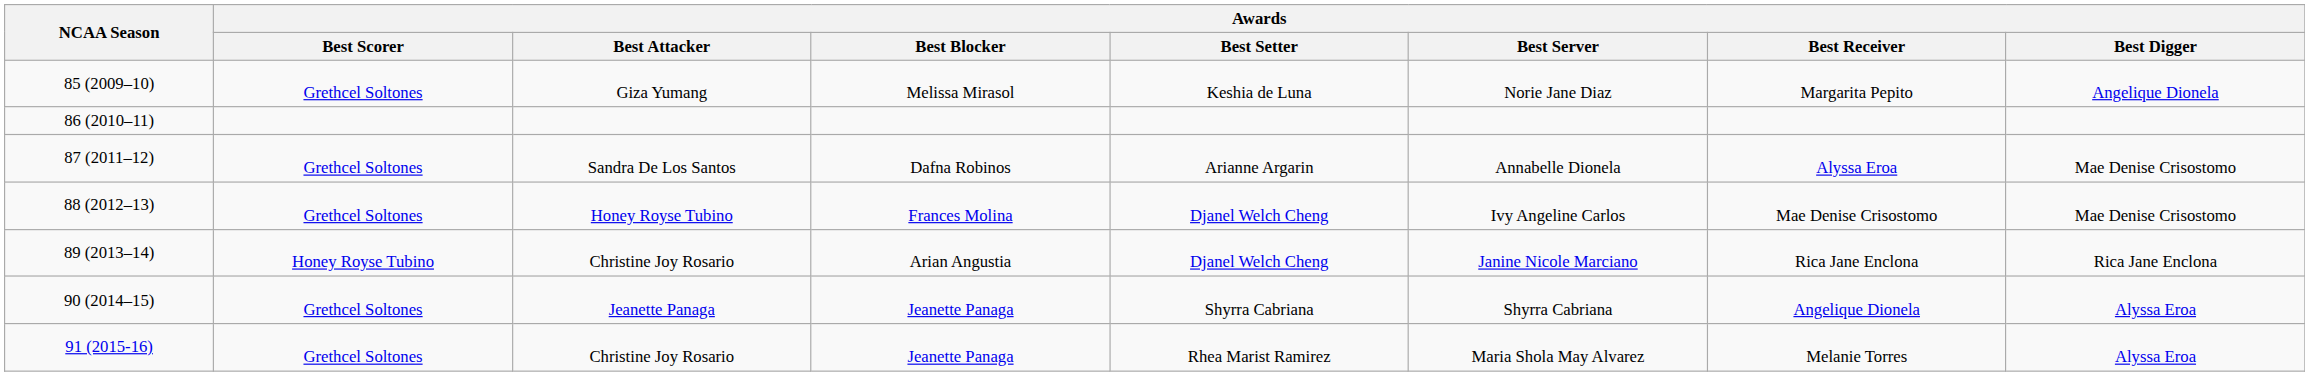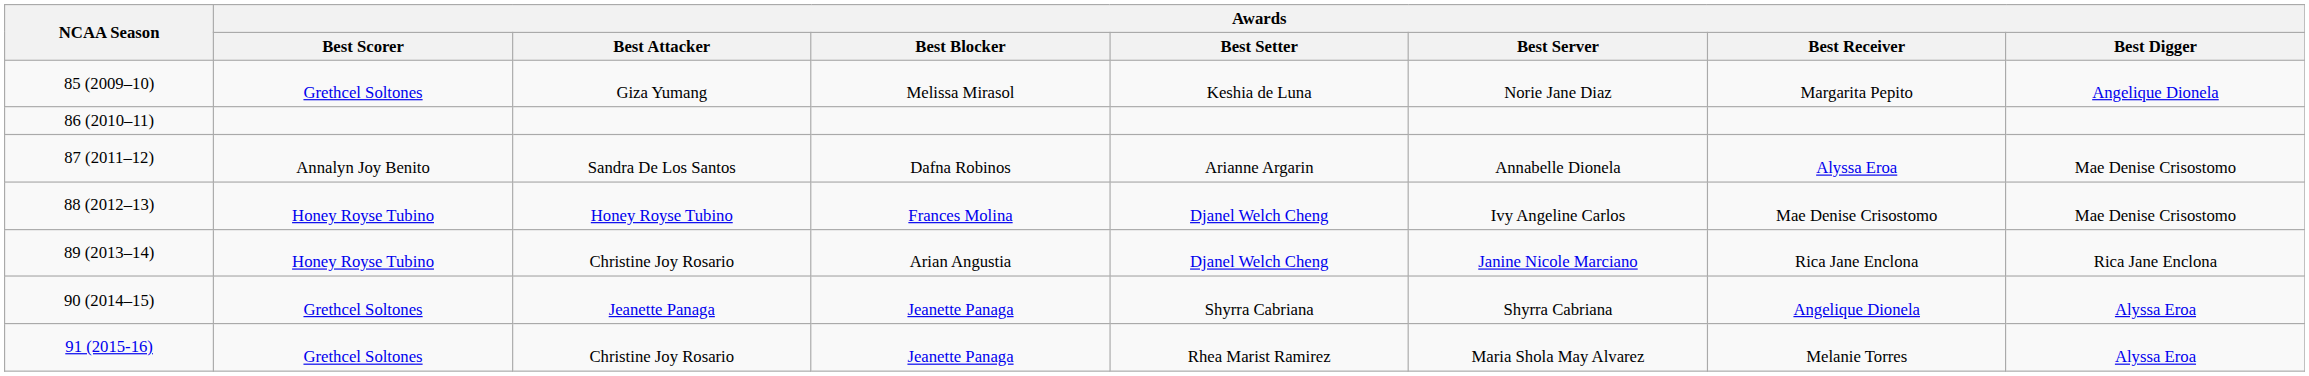 <table class="wikitable" width=100% style="font-size:90%; text-align:center;">
 <tr>
 <th width=7% rowspan=2>NCAA Season</th>
 <th colspan=8>Awards</th>
 </tr>
 <tr>
 <th width=10%>Best Scorer</th>
 <th width=10%>Best Attacker</th>
 <th width=10%>Best Blocker</th>
 <th width=10%>Best Setter</th>
 <th width=10%>Best Server</th>
 <th width=10%>Best Receiver</th>
 <th width=10%>Best Digger</th>
 </tr>
 <tr>
 <td>85 (2009–10)</td>
 <td><br><a href='#'>Grethcel Soltones</a></td>
 <td><br>Giza Yumang</td>
 <td><br>Melissa Mirasol</td>
 <td><br>Keshia de Luna</td>
 <td><br>Norie Jane Diaz</td>
 <td><br>Margarita Pepito</td>
 <td><br><a href='#'>Angelique Dionela</a></td>
 </tr>
 <tr>
 <td>86 (2010–11)</td>
 <td></td>
 <td></td>
 <td></td>
 <td></td>
 <td></td>
 <td></td>
 <td></td>
 </tr>
 <tr>
 <td>87 (2011–12)</td>
-<td><br><a href='#'>Grethcel Soltones</a></td>
+<td><br>Annalyn Joy Benito</td>
 <td><br>Sandra De Los Santos</td>
 <td><br>Dafna Robinos</td>
 <td><br>Arianne Argarin</td>
 <td><br>Annabelle Dionela</td>
 <td><br><a href='#'>Alyssa Eroa</a></td>
 <td><br>Mae Denise Crisostomo</td>
 </tr>
 <tr>
 <td>88 (2012–13)</td>
-<td><br><a href='#'>Grethcel Soltones</a></td>
+<td><br><a href='#'>Honey Royse Tubino</a></td>
 <td><br><a href='#'>Honey Royse Tubino</a></td>
 <td><br><a href='#'>Frances Molina</a></td>
 <td><br><a href='#'>Djanel Welch Cheng</a></td>
 <td><br>Ivy Angeline Carlos</td>
 <td><br>Mae Denise Crisostomo</td>
 <td><br>Mae Denise Crisostomo</td>
 </tr>
 <tr>
 <td>89 (2013–14)</td>
 <td><br><a href='#'>Honey Royse Tubino</a></td>
 <td><br>Christine Joy Rosario</td>
 <td><br>Arian Angustia</td>
 <td><br><a href='#'>Djanel Welch Cheng</a></td>
 <td><br><a href='#'>Janine Nicole Marciano</a></td>
 <td><br>Rica Jane Enclona</td>
 <td><br>Rica Jane Enclona</td>
 </tr>
 <tr>
 <td>90 (2014–15)</td>
 <td><br><a href='#'>Grethcel Soltones</a></td>
 <td><br><a href='#'>Jeanette Panaga</a></td>
 <td><br><a href='#'>Jeanette Panaga</a></td>
 <td><br>Shyrra Cabriana</td>
 <td><br>Shyrra Cabriana</td>
 <td><br><a href='#'>Angelique Dionela</a></td>
 <td><br><a href='#'>Alyssa Eroa</a></td>
 </tr>
 <tr>
 <td><a href='#'>91 (2015-16)</a></td>
 <td><br><a href='#'>Grethcel Soltones</a></td>
 <td><br>Christine Joy Rosario</td>
 <td><br><a href='#'>Jeanette Panaga</a></td>
 <td><br>Rhea Marist Ramirez</td>
 <td><br>Maria Shola May Alvarez</td>
 <td><br>Melanie Torres</td>
 <td><br><a href='#'>Alyssa Eroa</a></td>
 </tr>
 </table>
